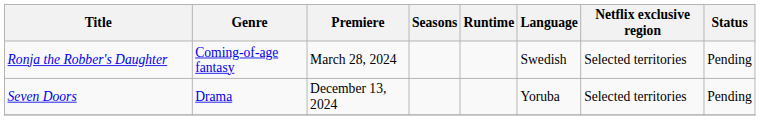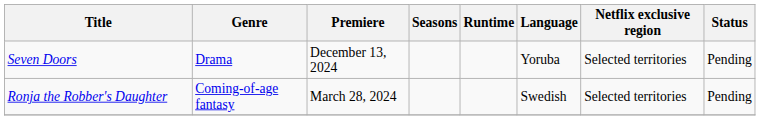 <table class="wikitable sortable" style="width:100%">
 <tr>
 <th scope="col" style="width:25%;">Title</th>
 <th>Genre</th>
 <th>Premiere</th>
 <th>Seasons</th>
 <th>Runtime</th>
 <th>Language</th>
 <th>Netflix exclusive region</th>
 <th>Status</th>
 </tr>
 <tr>
+<td><em><a href='#'>Seven Doors</a></em></td>
+<td><a href='#'>Drama</a></td>
+<td>December 13, 2024</td>
+<td></td>
+<td></td>
+<td>Yoruba</td>
+<td>Selected territories</td>
+<td>Pending</td>
+</tr>
+<tr>
 <td><em><a href='#'>Ronja the Robber's Daughter</a></em></td>
 <td><a href='#'>Coming-of-age</a> <a href='#'>fantasy</a></td>
 <td>March 28, 2024</td>
 <td></td>
 <td></td>
 <td>Swedish</td>
 <td>Selected territories</td>
 <td>Pending</td>
 </tr>
 <tr>
-<td><em><a href='#'>Seven Doors</a></em></td>
-<td><a href='#'>Drama</a></td>
-<td>December 13, 2024</td>
-<td></td>
-<td></td>
-<td>Yoruba</td>
-<td>Selected territories</td>
-<td>Pending</td>
-</tr>
-<tr>
 </tr>
 </table>
